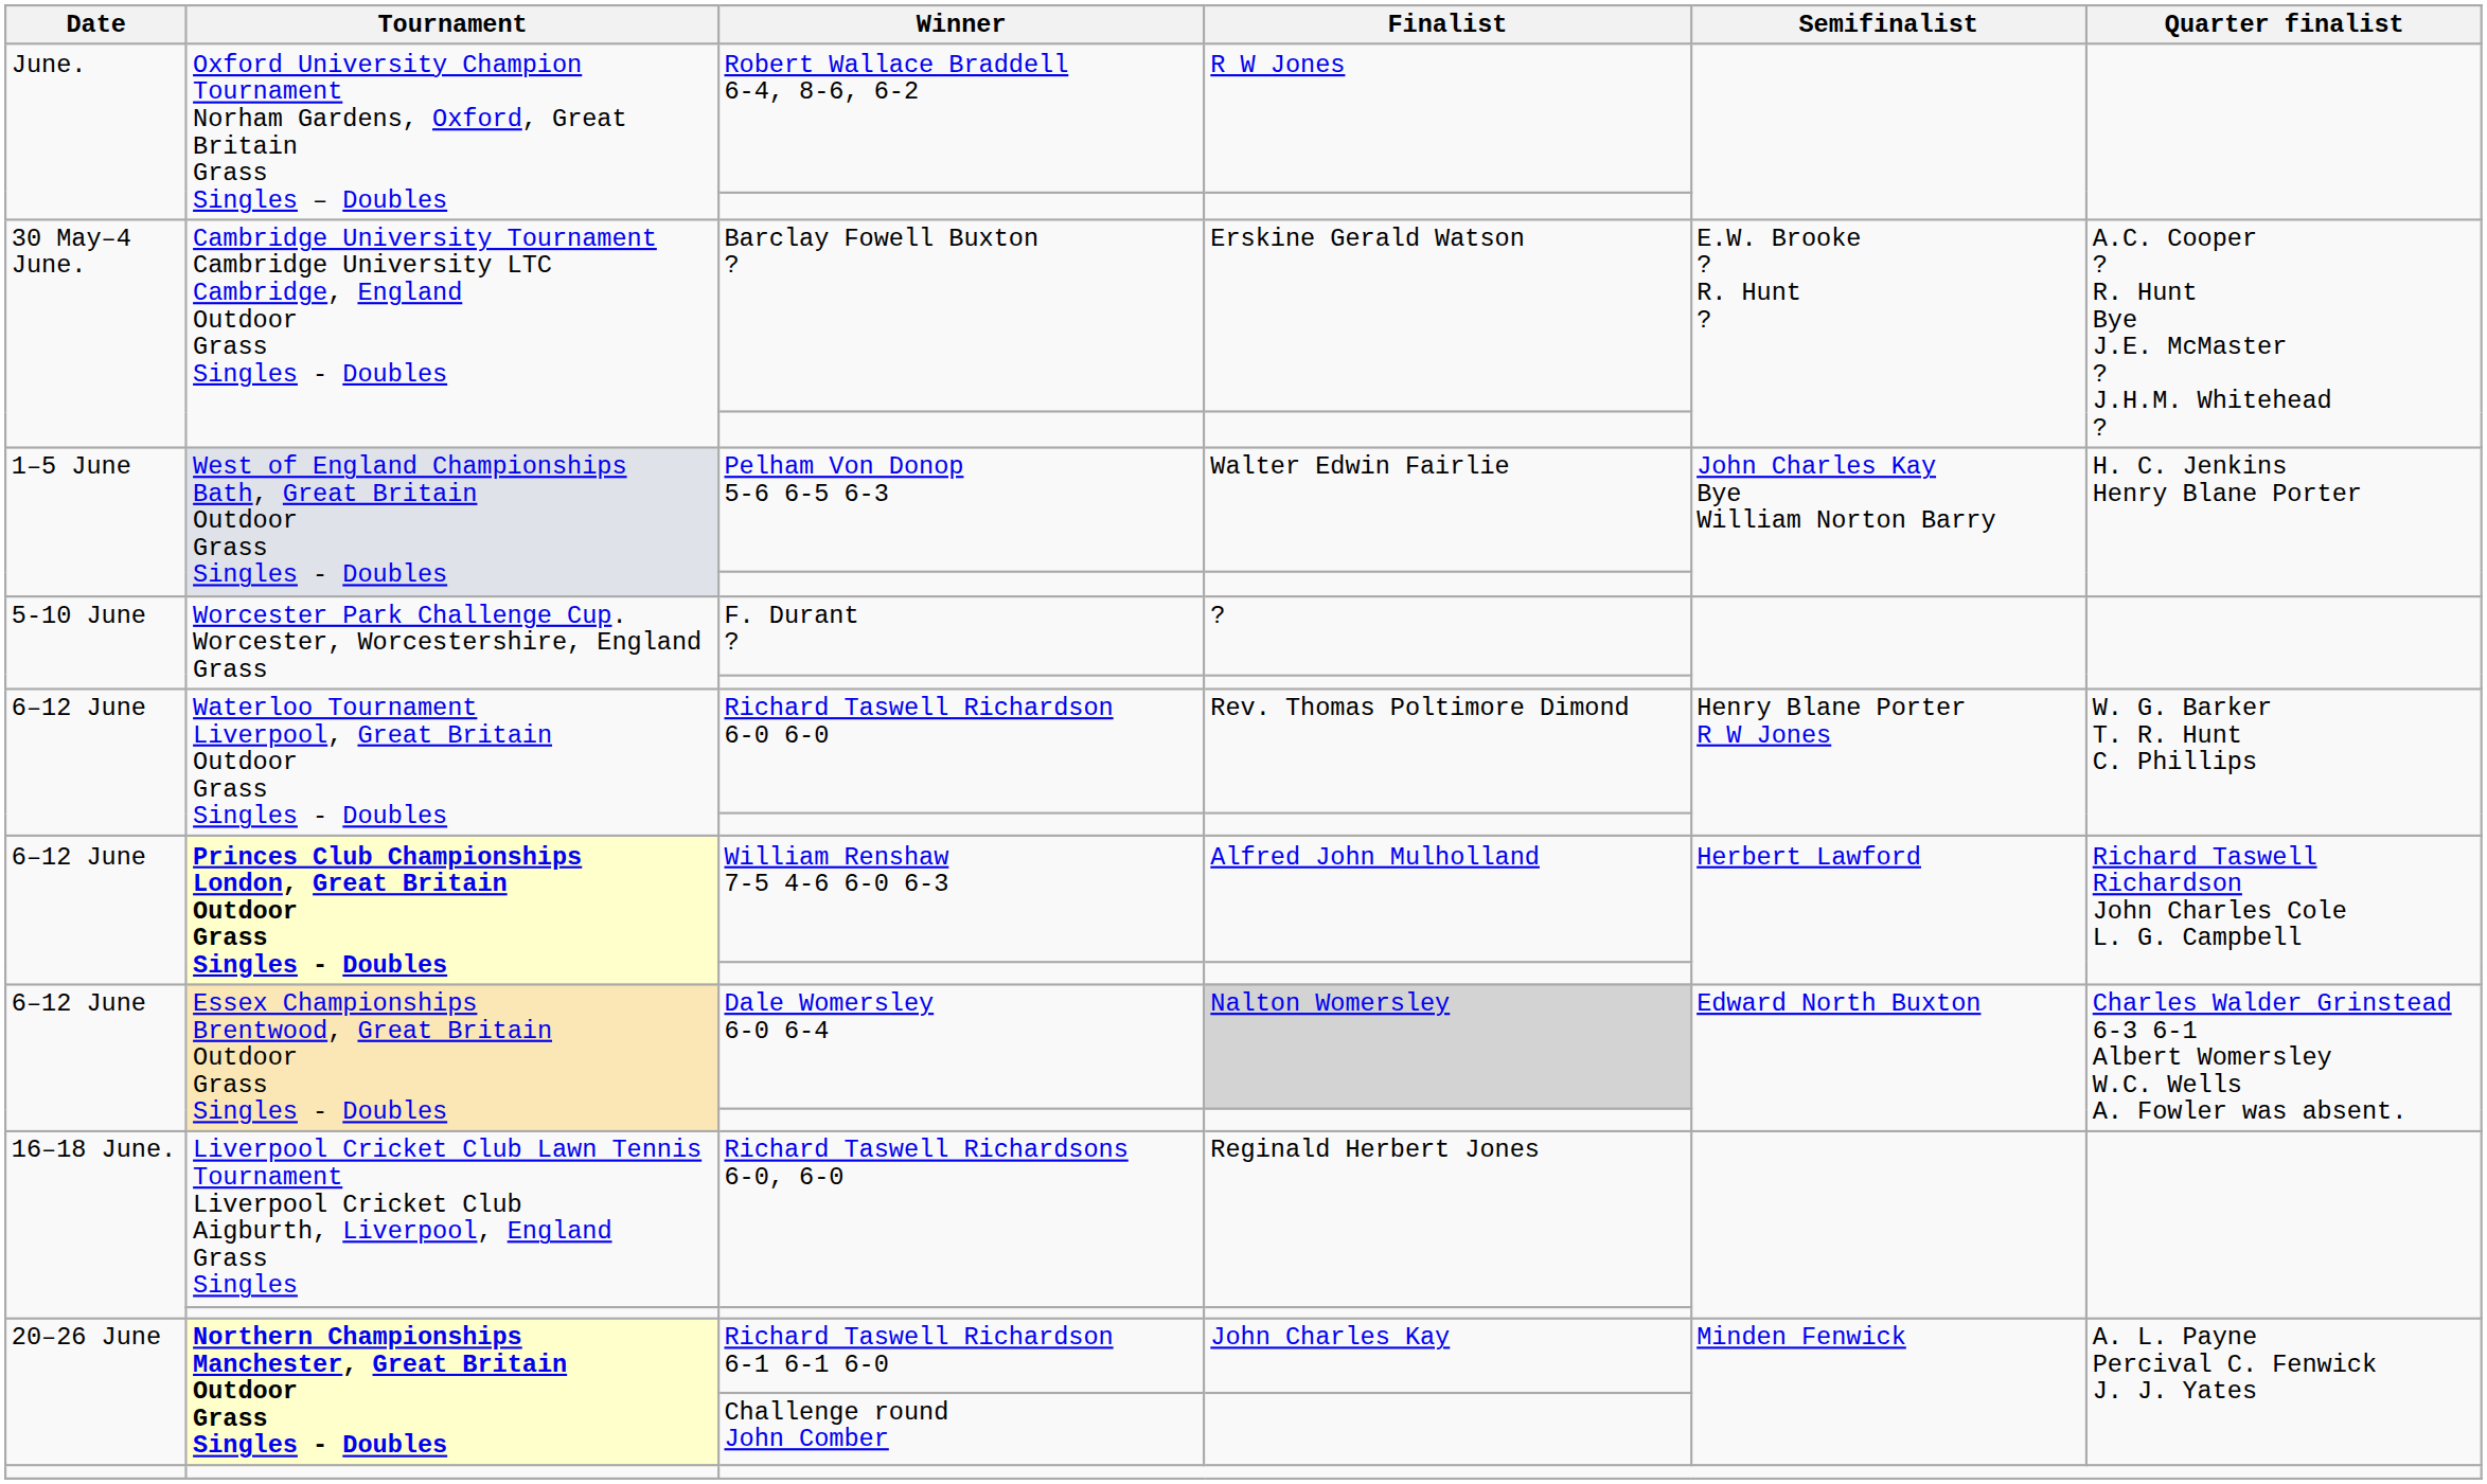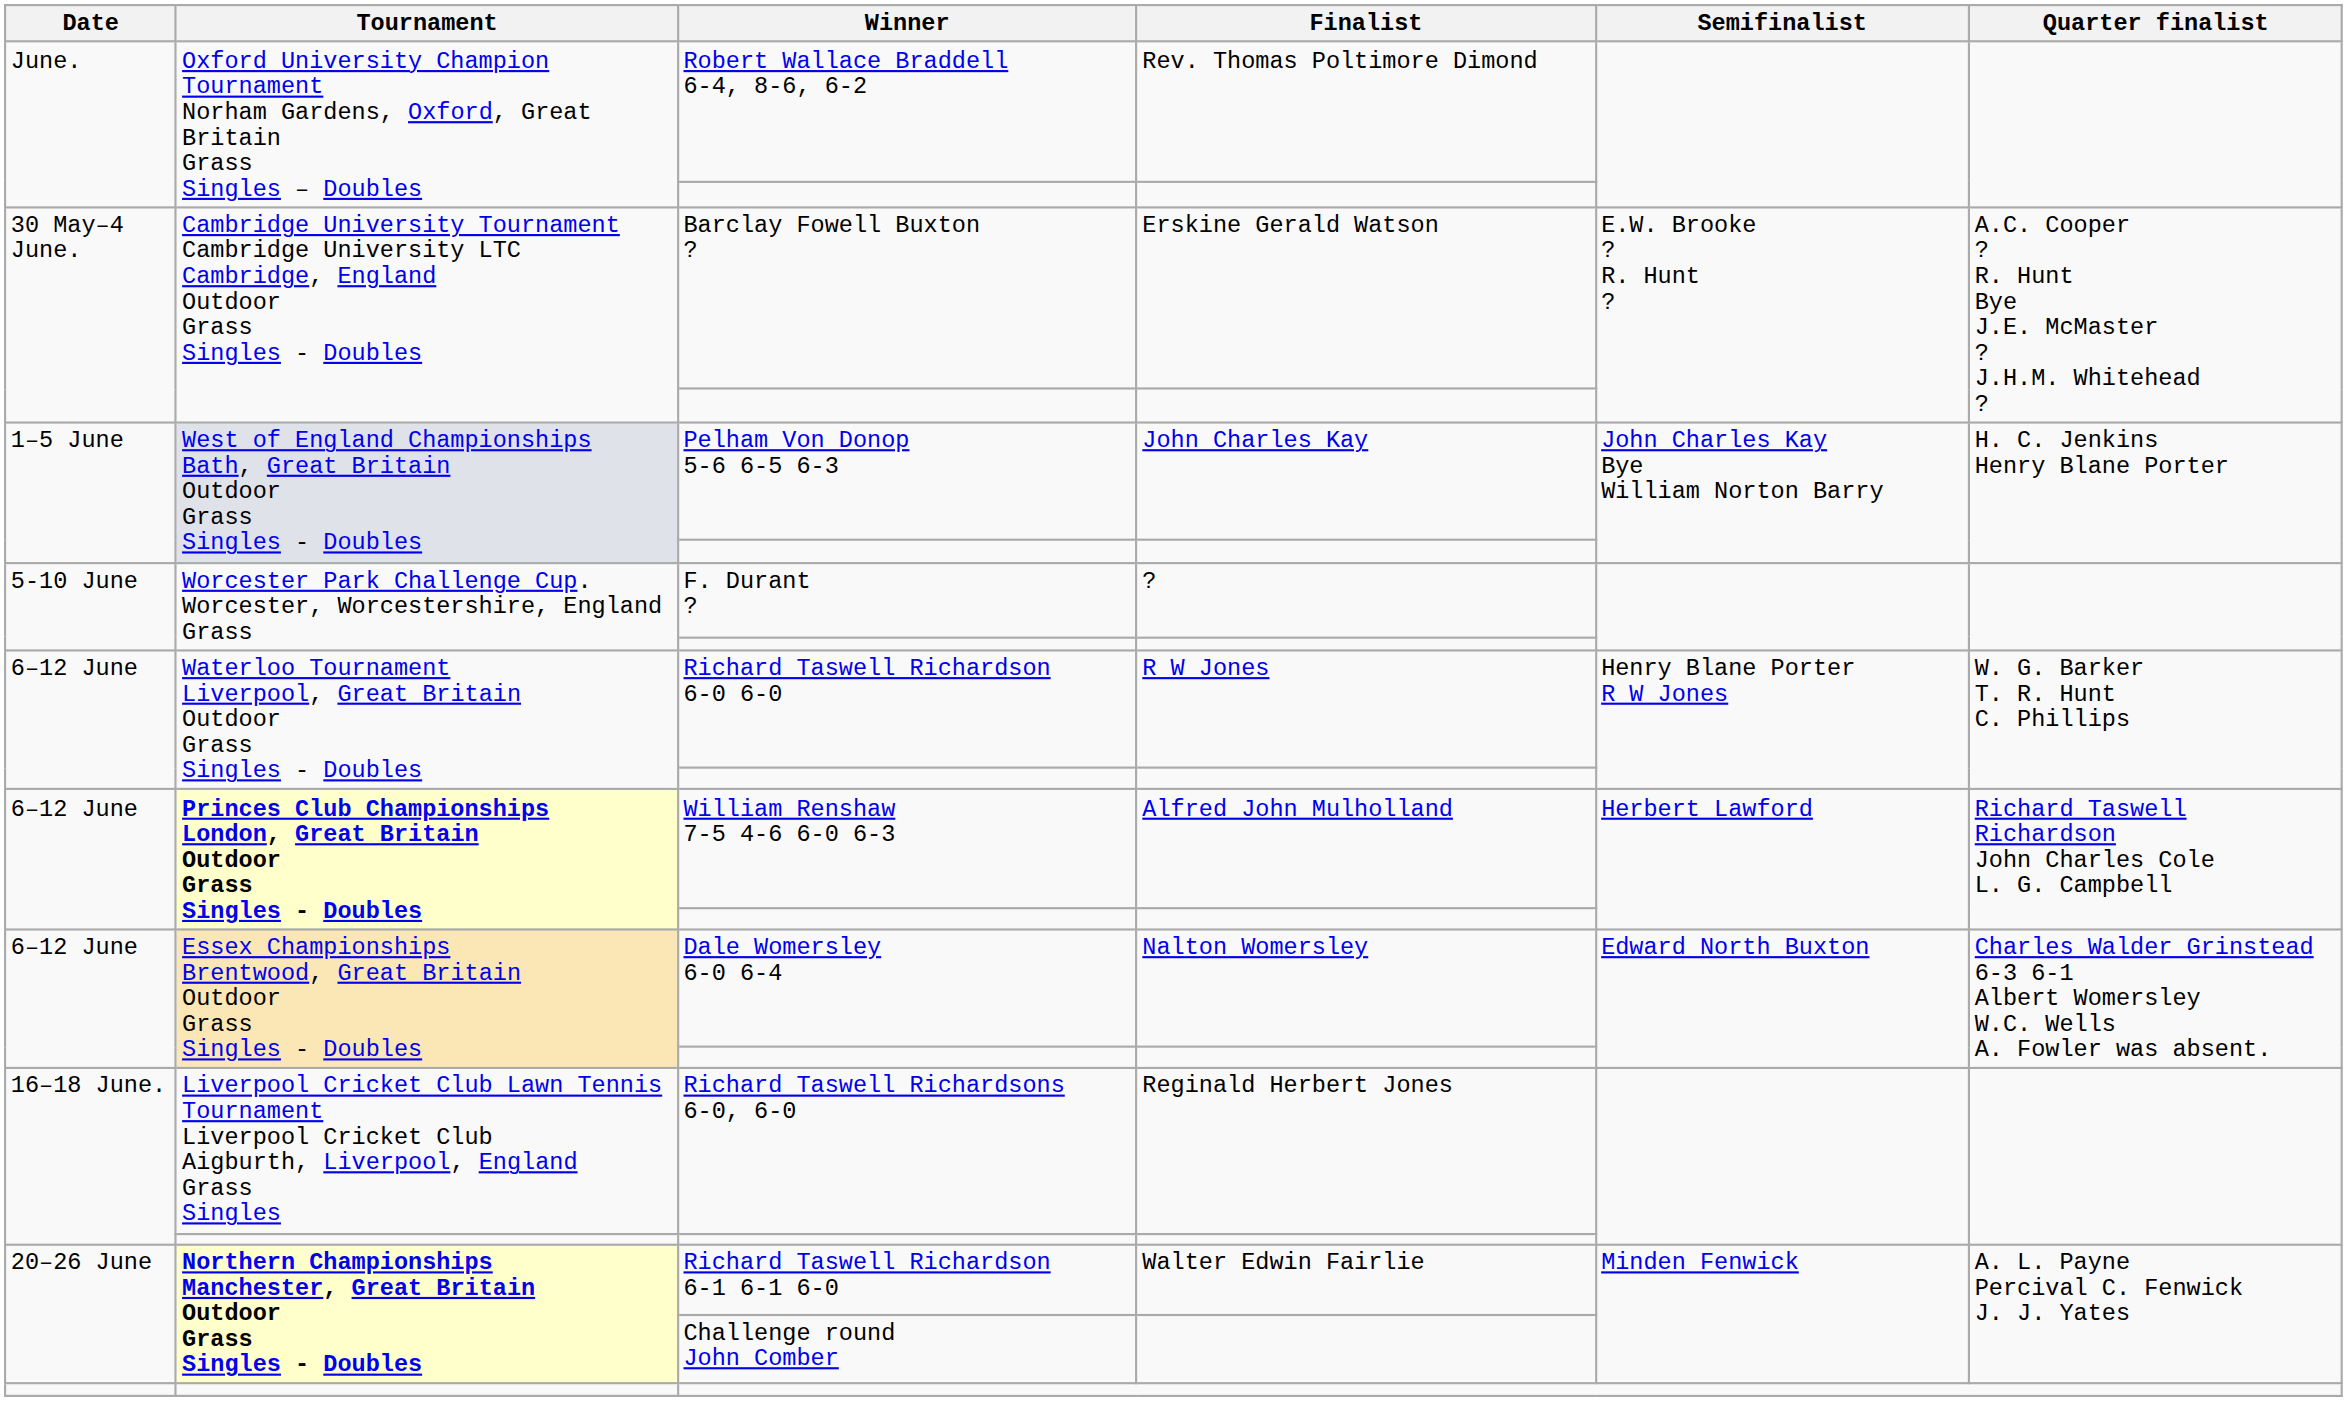 <table class="wikitable" style="font-size:85%;">
 <tr>
 <th width="75">Date</th>
 <th width="230">Tournament</th>
 <th width="210">Winner</th>
 <th width="210">Finalist</th>
 <th width="170">Semifinalist</th>
 <th width="170">Quarter finalist</th>
 </tr>
 <tr valign=top>
 <td rowspan=2>June.</td>
 <td rowspan=2><a href='#'>Oxford University Champion Tournament</a><br>Norham Gardens, <a href='#'>Oxford</a>, Great Britain<br>Grass<br><a href='#'>Singles</a> – <a href='#'>Doubles</a></td>
 <td>  <a href='#'>Robert Wallace Braddell</a><br>6-4, 8-6, 6-2</td>
-<td> <a href='#'>R W Jones</a></td>
+<td> Rev. Thomas Poltimore Dimond</td>
 <td rowspan=2></td>
 <td rowspan=2></td>
 </tr>
 <tr valign=top>
 <td></td>
 <td></td>
 </tr>
 <tr valign=top>
 <td rowspan=2>30 May–4 June.</td>
 <td rowspan=2><a href='#'>Cambridge University Tournament</a><br>Cambridge University LTC<br><a href='#'>Cambridge</a>, <a href='#'>England</a><br>Outdoor<br>Grass<br><a href='#'>Singles</a> - <a href='#'>Doubles</a></td>
 <td>  Barclay Fowell Buxton<br>?</td>
 <td> Erskine Gerald Watson</td>
 <td rowspan=2> E.W. Brooke<br>?<br> R. Hunt<br>?</td>
 <td rowspan=2> A.C. Cooper<br>?<br> R. Hunt<br>Bye<br> J.E. McMaster<br>?<br> J.H.M. Whitehead<br>?</td>
 </tr>
 <tr valign=top>
 <td></td>
 <td></td>
 </tr>
 <tr valign=top>
 <td rowspan=2>1–5 June</td>
 <td style="background:#dfe2e9" rowspan=2><a href='#'>West of England Championships</a><br><a href='#'>Bath</a>, <a href='#'>Great Britain</a><br>Outdoor<br>Grass<br><a href='#'>Singles</a> - <a href='#'>Doubles</a></td>
 <td> <a href='#'>Pelham Von Donop</a><br>5-6 6-5 6-3</td>
-<td> Walter Edwin Fairlie</td>
+<td> <a href='#'>John Charles Kay</a></td>
 <td rowspan=2> <a href='#'>John Charles Kay</a><br>Bye<br> William Norton Barry</td>
 <td rowspan=2> H. C. Jenkins<br> Henry Blane Porter<br></td>
 </tr>
 <tr valign=top>
 <td></td>
 <td></td>
 </tr>
 <tr valign=top>
 <td rowspan=2>5-10 June</td>
 <td rowspan=2><a href='#'>Worcester Park Challenge Cup</a>. <br>Worcester, Worcestershire, England<br>Grass <br></td>
 <td>  F. Durant<br>?</td>
 <td> ?</td>
 <td rowspan=2></td>
 <td rowspan=2></td>
 </tr>
 <tr valign=top>
 <td></td>
 <td></td>
 </tr>
 <tr valign=top>
 <td rowspan=2>6–12 June</td>
 <td rowspan=2><a href='#'>Waterloo Tournament</a><br> <a href='#'>Liverpool</a>, <a href='#'>Great Britain</a><br>Outdoor<br>Grass<br><a href='#'>Singles</a> - <a href='#'>Doubles</a></td>
 <td> <a href='#'>Richard Taswell Richardson</a><br>6-0 6-0</td>
-<td> Rev. Thomas Poltimore Dimond</td>
+<td> <a href='#'>R W Jones</a></td>
 <td rowspan=2> Henry Blane Porter<br> <a href='#'>R W Jones</a></td>
 <td rowspan=2> W. G. Barker<br> T. R. Hunt<br> C. Phillips</td>
 </tr>
 <tr valign=top>
 <td></td>
 <td></td>
 </tr>
 <tr valign=top>
 <td rowspan=2>6–12 June</td>
 <td style="background:#ffc;" rowspan=2><strong><a href='#'>Princes Club Championships</a><br> <a href='#'>London</a>, <a href='#'>Great Britain</a><br>Outdoor<br>Grass<br><a href='#'>Singles</a> - <a href='#'>Doubles</a></strong></td>
 <td> <a href='#'>William Renshaw</a><br>7-5 4-6 6-0 6-3</td>
 <td> <a href='#'>Alfred John Mulholland</a></td>
 <td rowspan=2> <a href='#'>Herbert Lawford</a></td>
 <td rowspan=2> <a href='#'>Richard Taswell Richardson</a><br> John Charles Cole<br> L. G. Campbell</td>
 </tr>
 <tr valign=top>
 <td></td>
 <td></td>
 </tr>
 <tr valign=top>
 <td rowspan=2>6–12 June</td>
 <td style="background:#fae7b5"  rowspan=2><a href='#'>Essex Championships</a><br> <a href='#'>Brentwood</a>, <a href='#'>Great Britain</a><br>Outdoor<br>Grass<br><a href='#'>Singles</a> - <a href='#'>Doubles</a></td>
 <td> <a href='#'>Dale Womersley</a><br>6-0 6-4</td>
-<td style="background: lightgrey;"> <a href='#'>Nalton Womersley</a></td>
+<td> <a href='#'>Nalton Womersley</a></td>
 <td rowspan=2> <a href='#'>Edward North Buxton</a></td>
 <td rowspan=2> <a href='#'>Charles Walder Grinstead</a><br>6-3 6-1<br> Albert Womersley<br> W.C. Wells<br> A. Fowler was absent.</td>
 </tr>
 <tr valign=top>
 <td></td>
 <td></td>
 </tr>
 <tr valign=top>
 <td rowspan=2>16–18 June.</td>
 <td><a href='#'>Liverpool Cricket Club Lawn Tennis Tournament</a><br>Liverpool Cricket Club<br>Aigburth, <a href='#'>Liverpool</a>, <a href='#'>England</a><br>Grass<br><a href='#'>Singles</a></td>
 <td> <a href='#'>Richard Taswell Richardsons</a><br>6-0, 6-0</td>
 <td> Reginald Herbert Jones</td>
 <td rowspan=2></td>
 <td rowspan=2></td>
 </tr>
 <tr valign=top>
 <td></td>
 <td></td>
 </tr>
 <tr valign=top>
 <td rowspan=2>20–26 June</td>
 <td style="background:#ffc;" rowspan=2><strong><a href='#'>Northern Championships</a><br> <a href='#'>Manchester</a>, <a href='#'>Great Britain</a><br>Outdoor<br>Grass<br><a href='#'>Singles</a> - <a href='#'>Doubles</a></strong></td>
 <td> <a href='#'>Richard Taswell Richardson</a><br>6-1 6-1 6-0</td>
-<td> <a href='#'>John Charles Kay</a></td>
+<td> Walter Edwin Fairlie</td>
 <td rowspan=2> <a href='#'>Minden Fenwick</a></td>
 <td rowspan=2> A. L. Payne<br>  Percival C. Fenwick<br>  J. J. Yates</td>
 </tr>
 <tr valign=top>
 <td>Challenge round<br> <a href='#'>John Comber</a></td>
 <td></td>
 </tr>
 <tr valign=top>
 <td></td>
 <td></td>
 </tr>
 <tr valign=top>
 </tr>
 </table>
